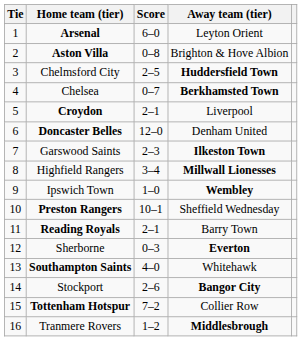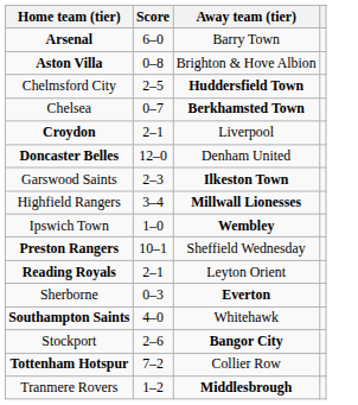 <table class="wikitable" style="text-align:center; font-size:85%">
 <tr>
-<th>Tie</th>
 <th>Home team (tier)</th>
 <th>Score</th>
 <th>Away team (tier)</th>
 <th></th>
 </tr>
 <tr>
-<td align="center">1</td>
 <td><strong>Arsenal</strong></td>
 <td align="center">6–0</td>
-<td>Leyton Orient</td>
+<td>Barry Town</td>
 <td></td>
 </tr>
 <tr>
-<td align="center">2</td>
 <td><strong>Aston Villa</strong></td>
 <td align="center">0–8</td>
 <td>Brighton & Hove Albion</td>
 <td></td>
 </tr>
 <tr>
-<td align="center">3</td>
 <td>Chelmsford City</td>
 <td align="center">2–5</td>
 <td><strong>Huddersfield Town</strong></td>
 <td></td>
 </tr>
 <tr>
-<td align="center">4</td>
 <td>Chelsea</td>
 <td align="center">0–7</td>
 <td><strong>Berkhamsted Town</strong></td>
 <td></td>
 </tr>
 <tr>
-<td align="center">5</td>
 <td><strong>Croydon</strong></td>
 <td align="center">2–1</td>
 <td>Liverpool</td>
 <td></td>
 </tr>
 <tr>
-<td align="center">6</td>
 <td><strong>Doncaster Belles</strong></td>
 <td align="center">12–0</td>
 <td>Denham United</td>
 <td></td>
 </tr>
 <tr>
-<td align="center">7</td>
 <td>Garswood Saints</td>
 <td align="center">2–3</td>
 <td><strong>Ilkeston Town</strong></td>
 <td></td>
 </tr>
 <tr>
-<td align="center">8</td>
 <td>Highfield Rangers</td>
 <td align="center">3–4</td>
 <td><strong>Millwall Lionesses</strong></td>
 <td></td>
 </tr>
 <tr>
-<td align="center">9</td>
 <td>Ipswich Town</td>
 <td align="center">1–0</td>
 <td><strong>Wembley</strong></td>
 <td></td>
 </tr>
 <tr>
-<td align="center">10</td>
 <td><strong>Preston Rangers</strong></td>
 <td align="center">10–1</td>
 <td>Sheffield Wednesday</td>
 <td></td>
 </tr>
 <tr>
-<td align="center">11</td>
 <td><strong>Reading Royals</strong></td>
 <td align="center">2–1</td>
-<td>Barry Town</td>
+<td>Leyton Orient</td>
 <td></td>
 </tr>
 <tr>
-<td align="center">12</td>
 <td>Sherborne</td>
 <td align="center">0–3</td>
 <td><strong>Everton</strong></td>
 <td></td>
 </tr>
 <tr>
-<td align="center">13</td>
 <td><strong>Southampton Saints</strong></td>
 <td align="center">4–0</td>
 <td>Whitehawk</td>
 <td></td>
 </tr>
 <tr>
-<td align="center">14</td>
 <td>Stockport</td>
 <td align="center">2–6</td>
 <td><strong>Bangor City</strong></td>
 <td></td>
 </tr>
 <tr>
-<td align="center">15</td>
 <td><strong>Tottenham Hotspur</strong></td>
 <td align="center">7–2</td>
 <td>Collier Row</td>
 <td></td>
 </tr>
 <tr>
-<td align="center">16</td>
 <td>Tranmere Rovers</td>
 <td align="center">1–2 </td>
 <td><strong>Middlesbrough</strong></td>
 <td></td>
 </tr>
 </table>
